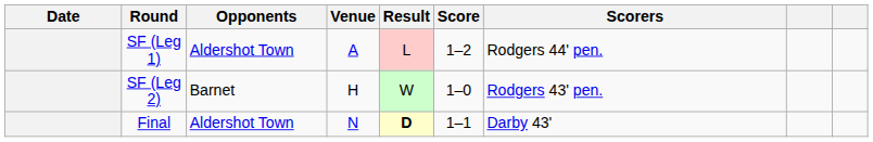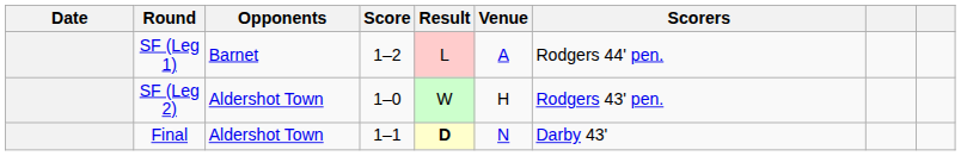 <table class="wikitable plainrowheaders sortable" style="text-align:center;">
 <tr>
 <th scope="col" width="115px">Date</th>
 <th scope="col" width="60px">Round</th>
 <th scope="col" width="140px">Opponents</th>
+<th scope="col" width="40px">Score</th>
+<th scope="col" width="50px">Result</th>
 <th scope="col" width="40px">Venue</th>
-<th scope="col" width="50px">Result</th>
-<th scope="col" width="40px">Score</th>
 <th scope="col" width="310px" class="unsortable">Scorers</th>
 <th scope="col" width="40px"></th>
 <th scope="col" width="30px" class="unsortable"></th>
 </tr>
 <tr>
 <th scope="row"></th>
 <td><a href='#'>SF (Leg 1)</a></td>
-<td align="left"><a href='#'>Aldershot Town</a></td>
+<td align="left"><a href='#'>Barnet</a></td>
+<td>1–2</td>
+<td style="background-color:#FFCCCC">L</td>
 <td><a href='#'>A</a></td>
-<td style="background-color:#FFCCCC">L</td>
-<td>1–2</td>
 <td align="left">Rodgers 44' <a href='#'>pen.</a></td>
 <td></td>
 <td></td>
 </tr>
 <tr>
 <th scope="row"></th>
 <td><a href='#'>SF (Leg 2)</a></td>
-<td align="left">Barnet</td>
+<td align="left"><a href='#'>Aldershot Town</a></td>
+<td>1–0</td>
+<td style="background-color:#CCFFCC">W</td>
 <td>H</td>
-<td style="background-color:#CCFFCC">W</td>
-<td>1–0</td>
 <td align="left"><a href='#'>Rodgers</a> 43' <a href='#'>pen.</a></td>
 <td></td>
 <td></td>
 </tr>
 <tr>
 <th scope="row"></th>
 <td><a href='#'>Final</a></td>
 <td align="left"><a href='#'>Aldershot Town</a></td>
+<td>1–1</td>
+<td style="background-color:#FFFFCC"><strong>D</strong></td>
 <td><a href='#'>N</a></td>
-<td style="background-color:#FFFFCC"><strong>D</strong></td>
-<td>1–1</td>
 <td align="left"><a href='#'>Darby</a> 43'</td>
 <td></td>
 <td></td>
 </tr>
 </table>
